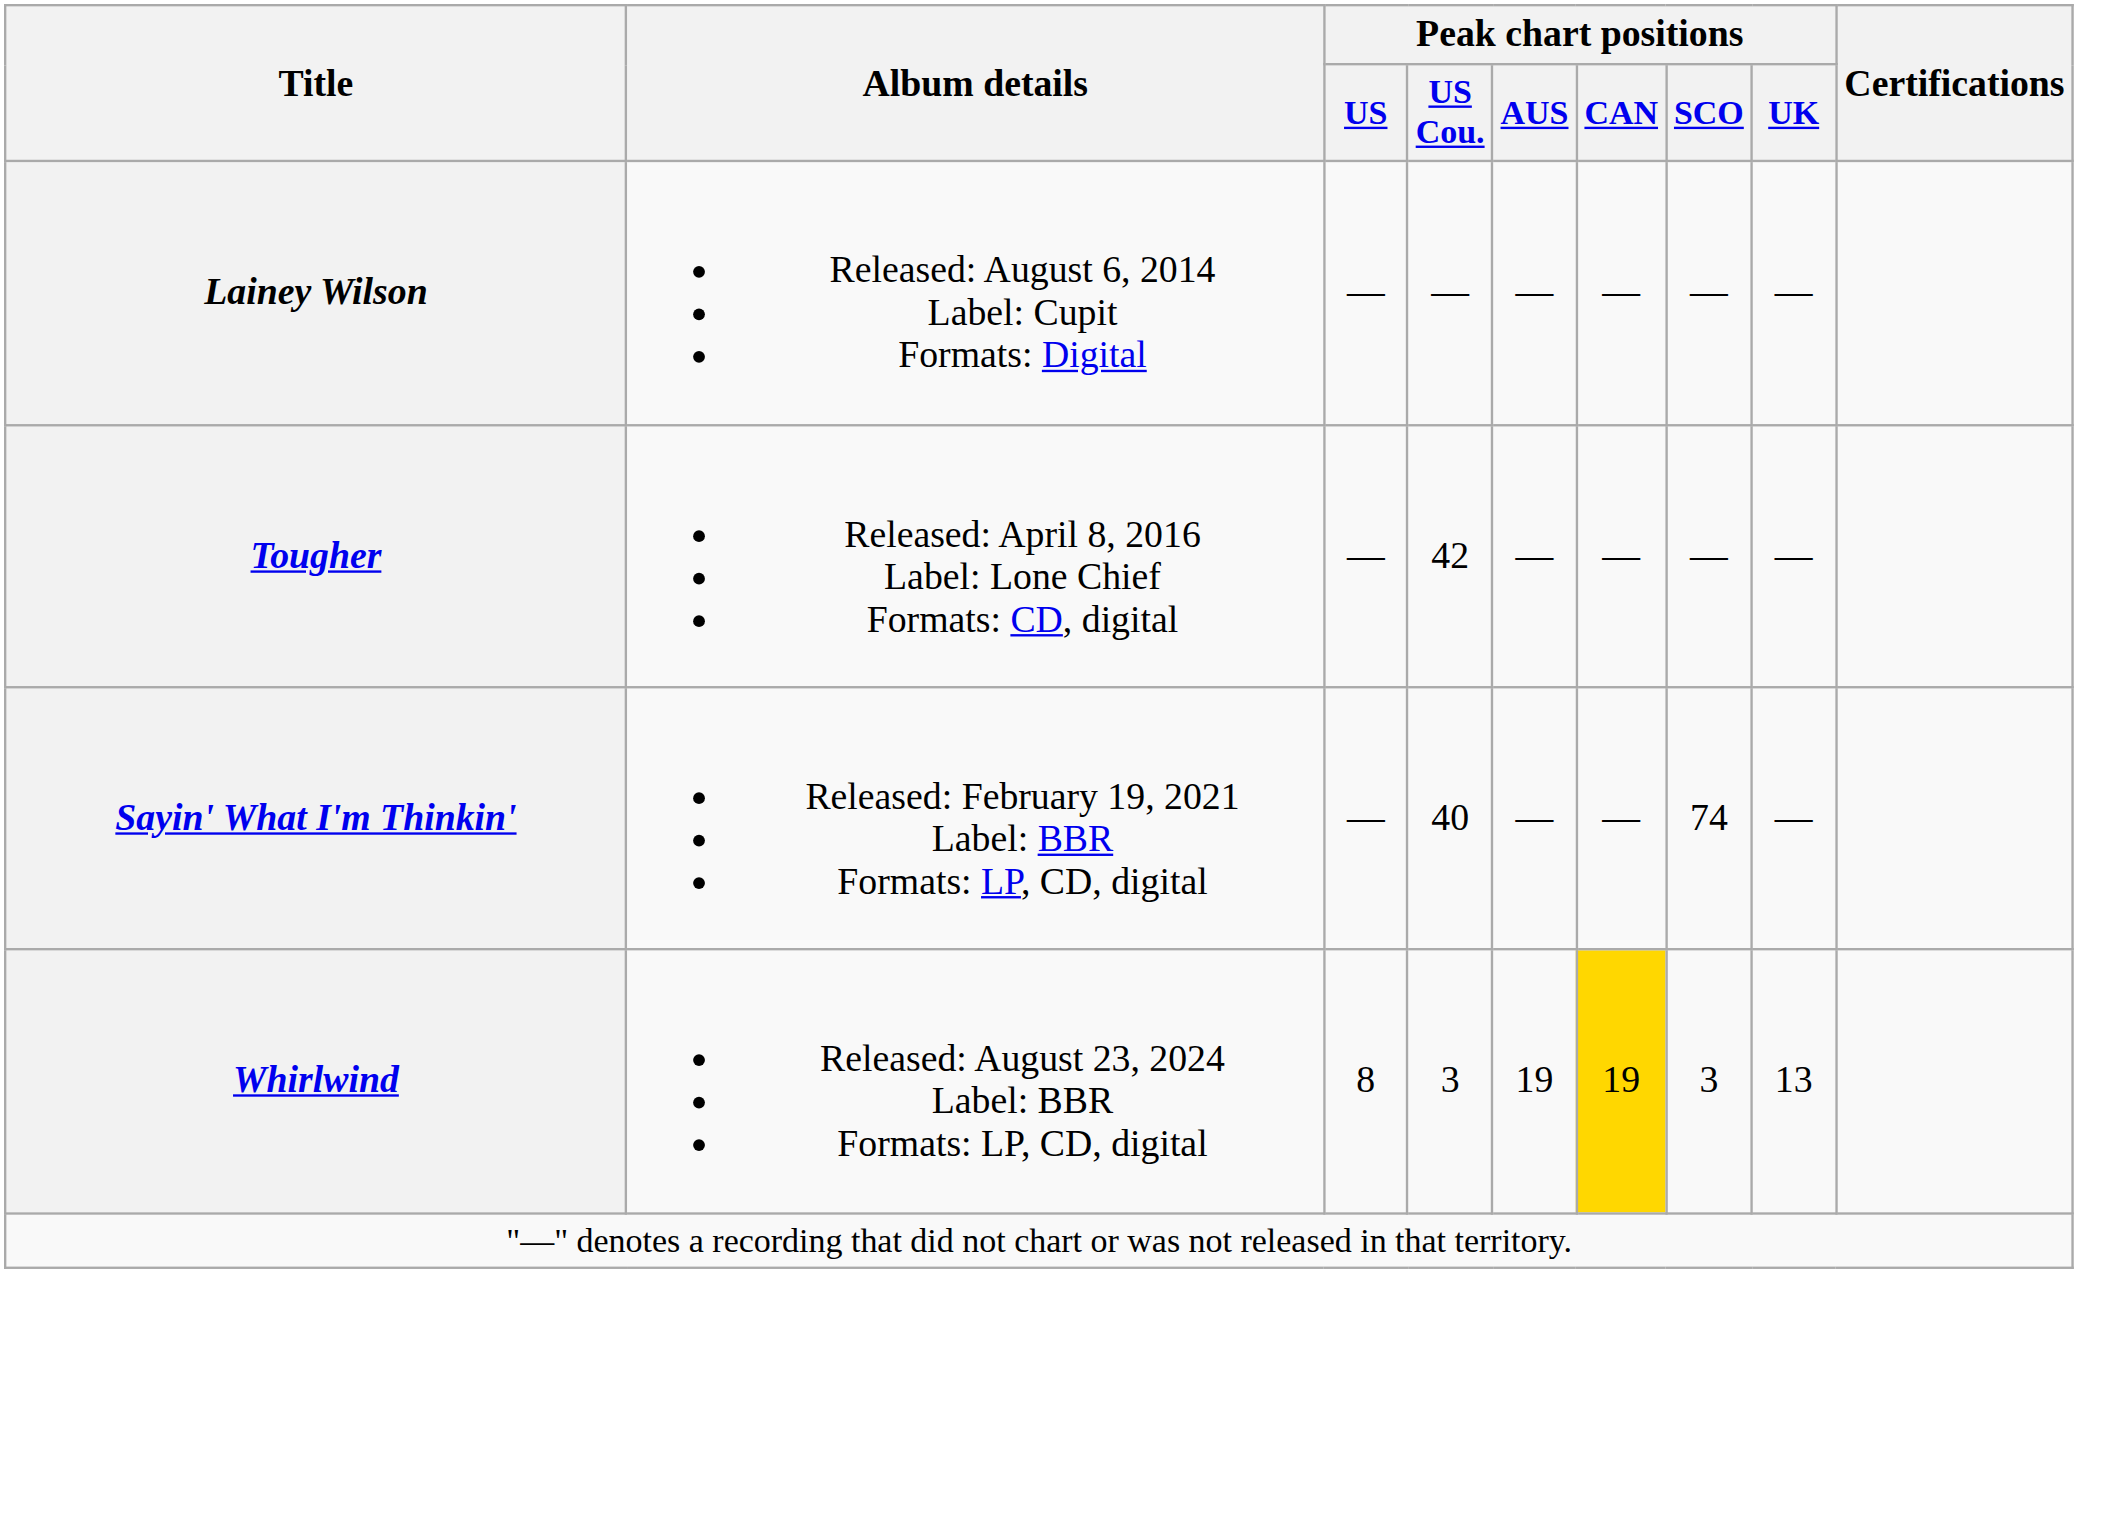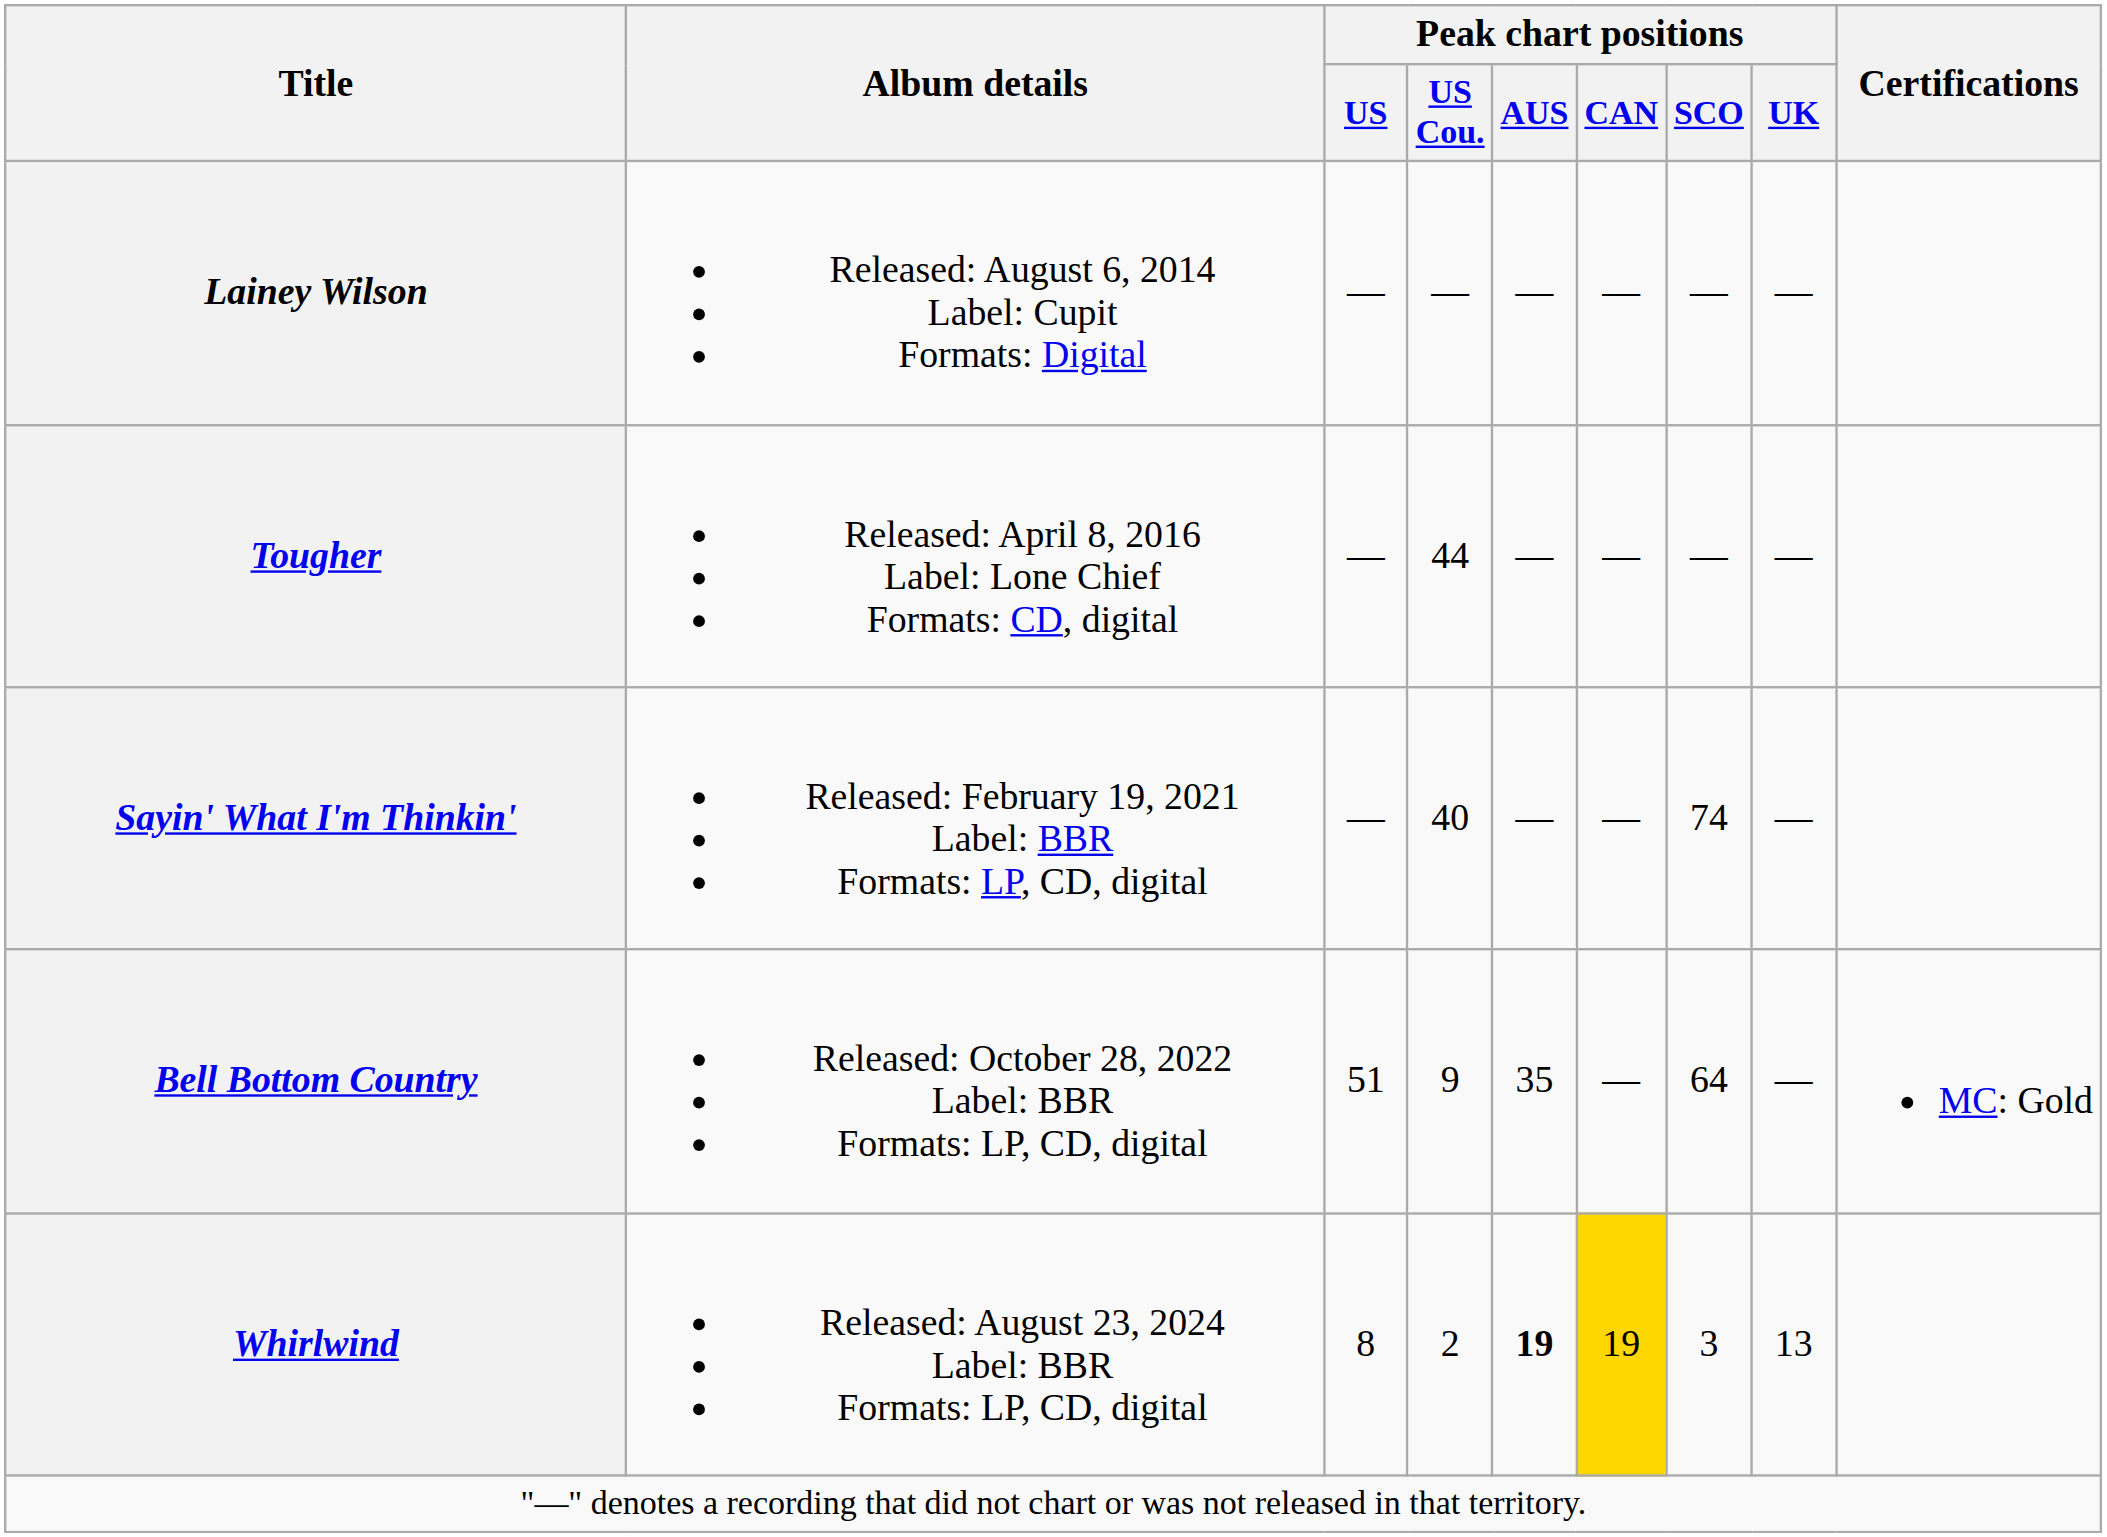 <table class="wikitable plainrowheaders" style="text-align:center;" border="1">
 <tr>
 <th scope="col" rowspan="2" style="width:16em;">Title</th>
 <th scope="col" rowspan="2" style="width:18em;">Album details</th>
 <th scope="col" colspan="6">Peak chart positions</th>
 <th scope="col" rowspan="2">Certifications</th>
 </tr>
 <tr>
 <th scope="col" style="width:2em;font-size:90%;"><a href='#'>US</a><br></th>
 <th scope="col" style="width:2em;font-size:90%;"><a href='#'>US<br>Cou.</a><br></th>
 <th scope="col" style="width:2em;font-size:90%;"><a href='#'>AUS</a><br></th>
 <th scope="col" style="width:2em;font-size:90%;"><a href='#'>CAN</a><br></th>
 <th scope="col" style="width:2em;font-size:90%;"><a href='#'>SCO</a><br></th>
 <th scope="col" style="width:2em;font-size:90%;"><a href='#'>UK</a><br></th>
 </tr>
 <tr>
 <th scope="row"><em>Lainey Wilson</em></th>
 <td><br><ul><li>Released: August 6, 2014</li><li>Label: Cupit</li><li>Formats: <a href='#'>Digital</a></li></ul></td>
 <td>—</td>
 <td>—</td>
 <td>—</td>
 <td>—</td>
 <td>—</td>
 <td>—</td>
 <td></td>
 </tr>
 <tr>
 <th scope="row"><em><a href='#'>Tougher</a></em></th>
 <td><br><ul><li>Released: April 8, 2016</li><li>Label: Lone Chief</li><li>Formats: <a href='#'>CD</a>, digital</li></ul></td>
 <td>—</td>
-<td>42</td>
+<td>44</td>
 <td>—</td>
 <td>—</td>
 <td>—</td>
 <td>—</td>
 <td></td>
 </tr>
 <tr>
 <th scope="row"><em><a href='#'>Sayin' What I'm Thinkin'</a></em></th>
 <td><br><ul><li>Released: February 19, 2021</li><li>Label: <a href='#'>BBR</a></li><li>Formats: <a href='#'>LP</a>, CD, digital</li></ul></td>
 <td>—</td>
 <td>40</td>
 <td>—</td>
 <td>—</td>
 <td>74</td>
 <td>—</td>
 <td></td>
 </tr>
 <tr>
+<th scope="row"><em><a href='#'>Bell Bottom Country</a></em></th>
+<td><br><ul><li>Released: October 28, 2022</li><li>Label: BBR</li><li>Formats: LP, CD, digital</li></ul></td>
+<td>51</td>
+<td>9</td>
+<td>35</td>
+<td>—</td>
+<td>64</td>
+<td>—</td>
+<td><br><ul><li><a href='#'>MC</a>: Gold</li></ul></td>
+</tr>
+<tr>
 <th scope="row"><em><a href='#'>Whirlwind</a></em></th>
 <td><br><ul><li>Released: August 23, 2024</li><li>Label: BBR</li><li>Formats: LP, CD, digital</li></ul></td>
 <td>8</td>
-<td>3</td>
-<td>19</td>
+<td>2</td>
+<td><strong>19</strong></td>
 <td style="background: gold;">19</td>
 <td>3</td>
 <td>13</td>
 <td></td>
 </tr>
 <tr>
 <td colspan="9" style="font-size:90%">"—" denotes a recording that did not chart or was not released in that territory.</td>
 </tr>
 </table>
